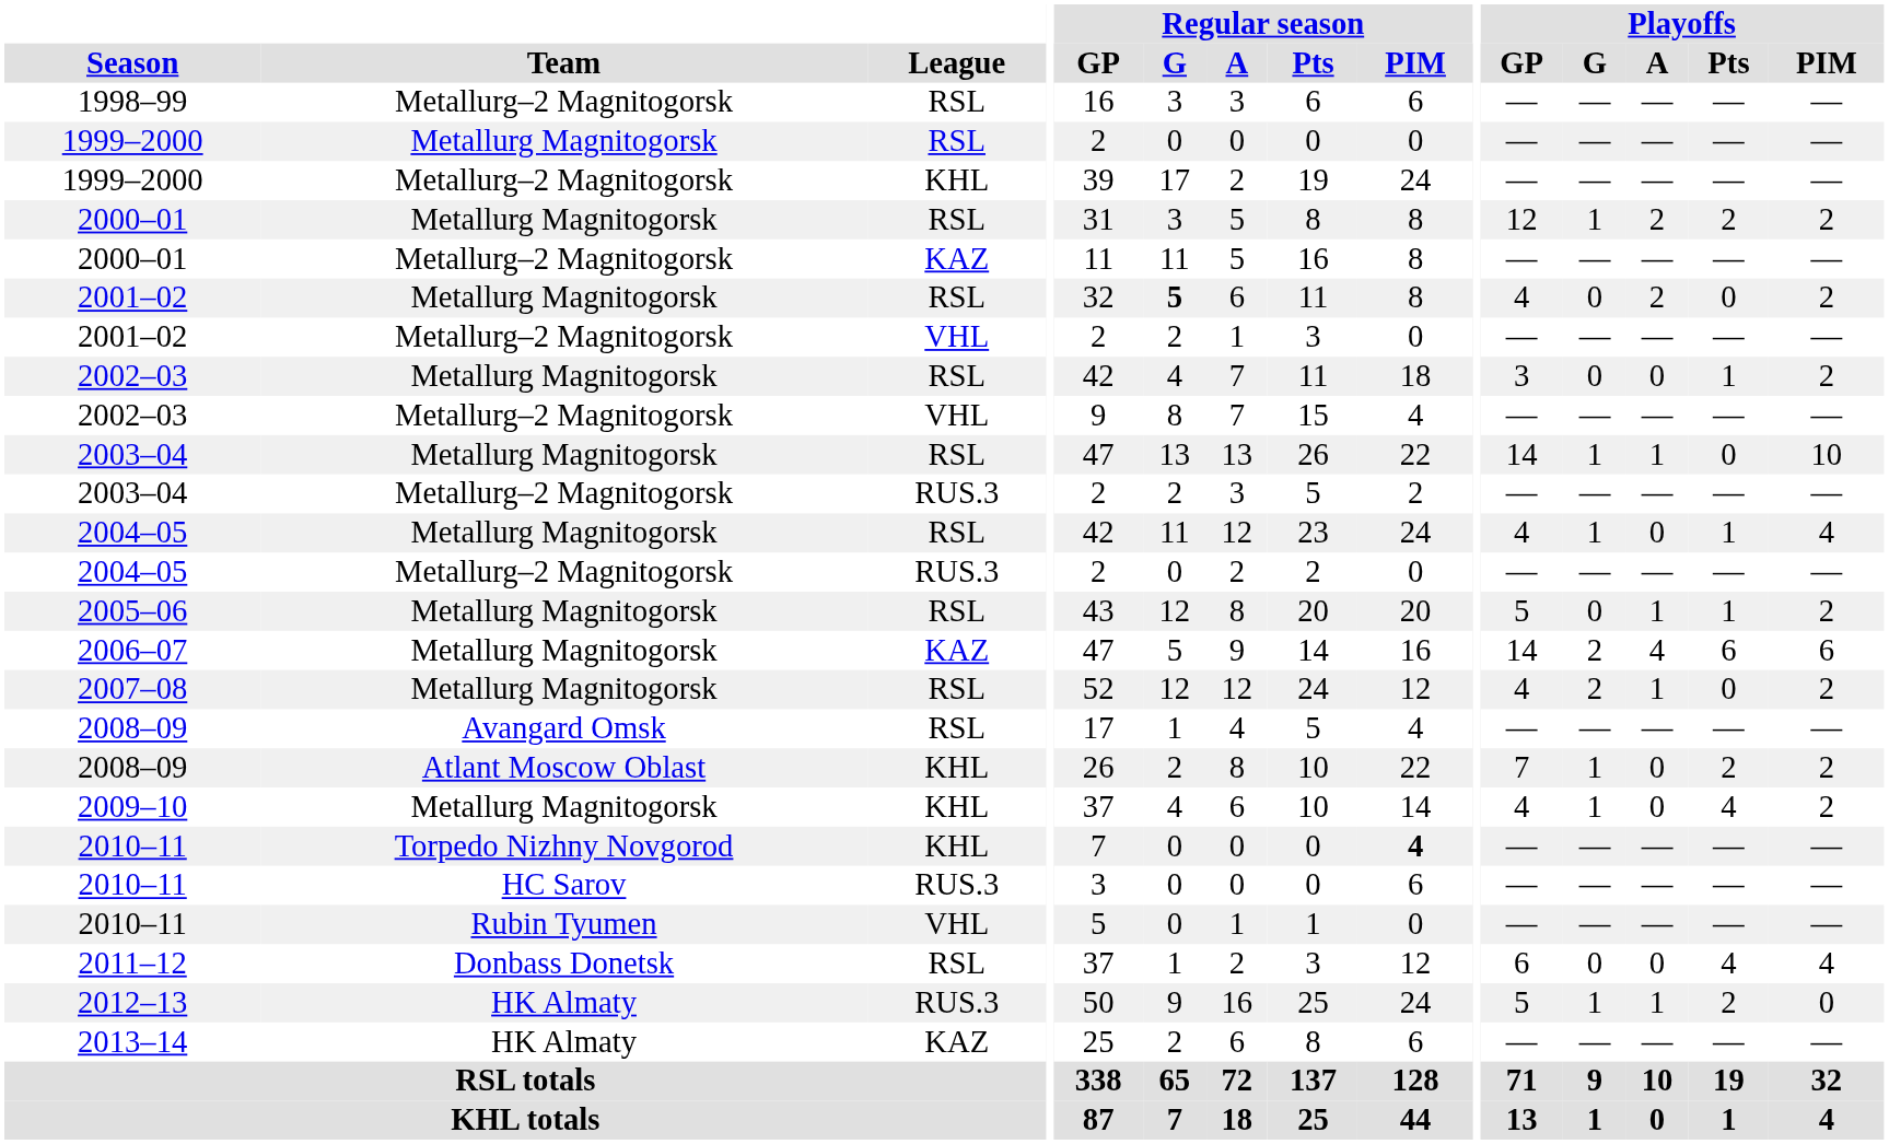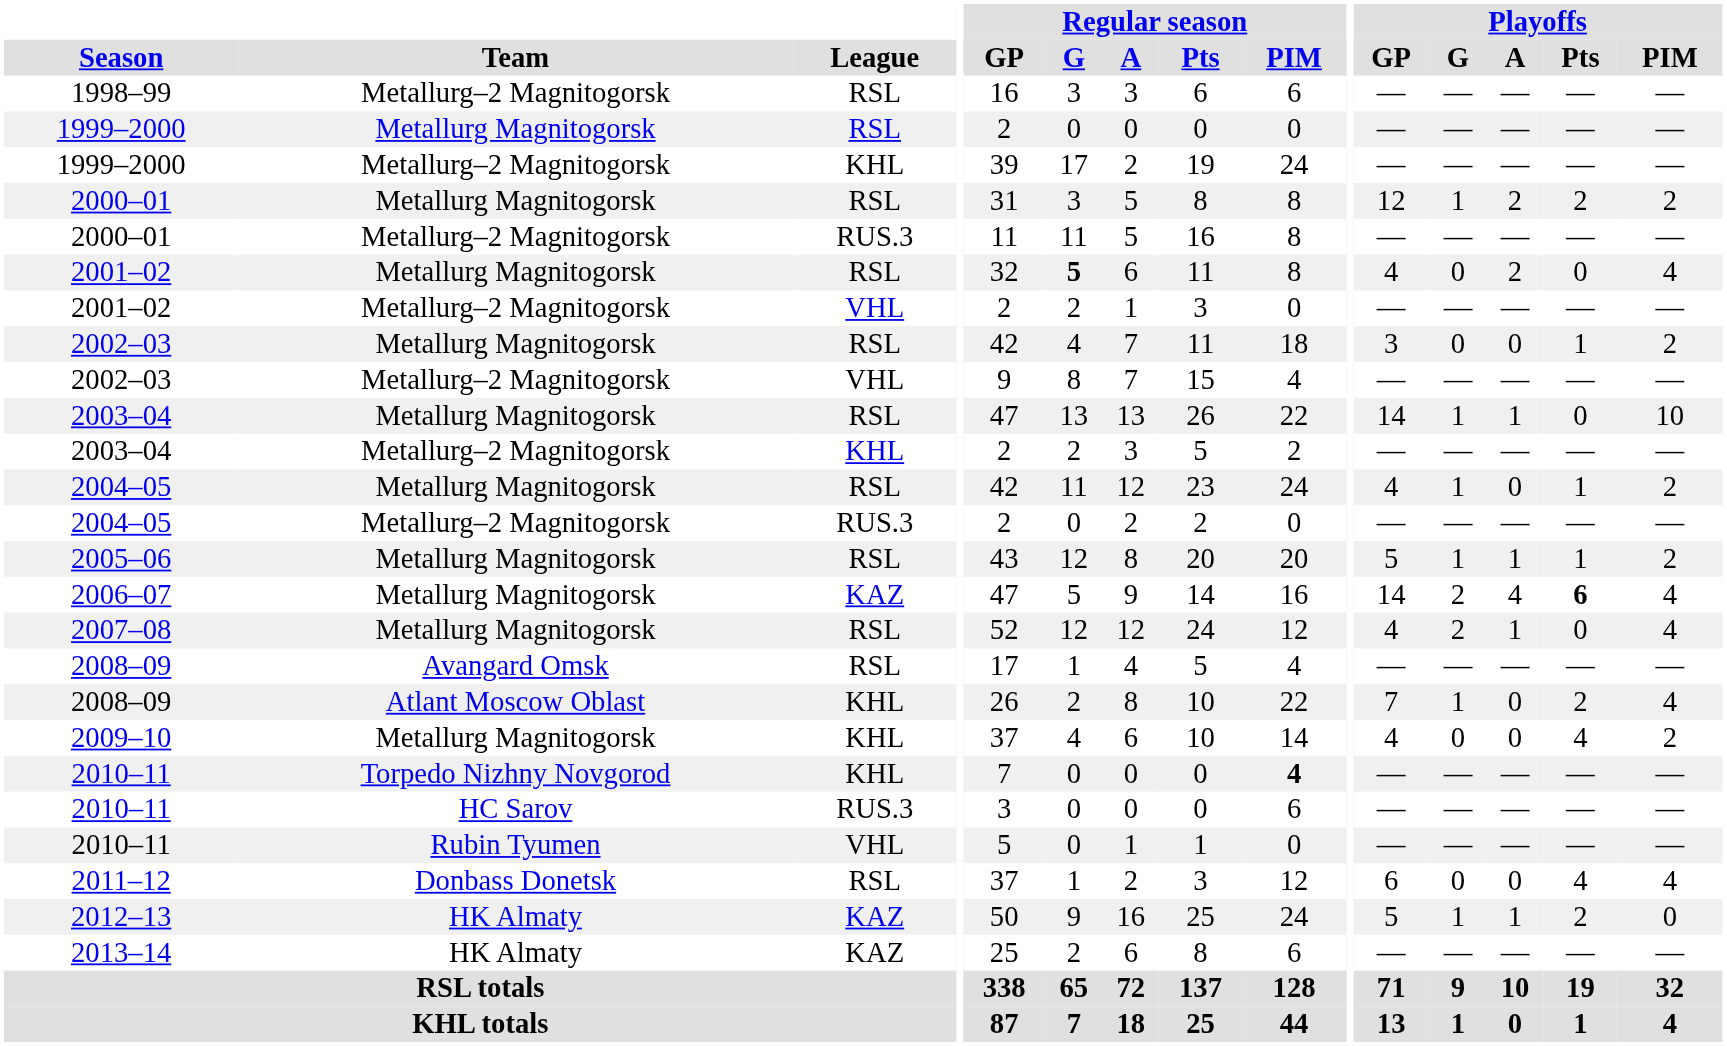 <table border="0" cellpadding="1" cellspacing="0" style="text-align:center; width:60em">
 <tr bgcolor="#e0e0e0">
 <th colspan="3" bgcolor="#ffffff"></th>
 <th rowspan="99" bgcolor="#ffffff"></th>
 <th colspan="5"><a href='#'>Regular season</a></th>
 <th rowspan="99" bgcolor="#ffffff"></th>
 <th colspan="5"><a href='#'>Playoffs</a></th>
 </tr>
 <tr bgcolor="#e0e0e0">
 <th><a href='#'>Season</a></th>
 <th>Team</th>
 <th>League</th>
 <th>GP</th>
 <th><a href='#'>G</a></th>
 <th><a href='#'>A</a></th>
 <th><a href='#'>Pts</a></th>
 <th><a href='#'>PIM</a></th>
 <th>GP</th>
 <th>G</th>
 <th>A</th>
 <th>Pts</th>
 <th>PIM</th>
 </tr>
 <tr>
 <td>1998–99</td>
 <td>Metallurg–2 Magnitogorsk</td>
 <td>RSL</td>
 <td>16</td>
 <td>3</td>
 <td>3</td>
 <td>6</td>
 <td>6</td>
 <td>—</td>
 <td>—</td>
 <td>—</td>
 <td>—</td>
 <td>—</td>
 </tr>
 <tr bgcolor="#f0f0f0">
 <td><a href='#'>1999–2000</a></td>
 <td><a href='#'>Metallurg Magnitogorsk</a></td>
 <td><a href='#'>RSL</a></td>
 <td>2</td>
 <td>0</td>
 <td>0</td>
 <td>0</td>
 <td>0</td>
 <td>—</td>
 <td>—</td>
 <td>—</td>
 <td>—</td>
 <td>—</td>
 </tr>
 <tr>
 <td>1999–2000</td>
 <td>Metallurg–2 Magnitogorsk</td>
 <td>KHL</td>
 <td>39</td>
 <td>17</td>
 <td>2</td>
 <td>19</td>
 <td>24</td>
 <td>—</td>
 <td>—</td>
 <td>—</td>
 <td>—</td>
 <td>—</td>
 </tr>
 <tr bgcolor="#f0f0f0">
 <td><a href='#'>2000–01</a></td>
 <td>Metallurg Magnitogorsk</td>
 <td>RSL</td>
 <td>31</td>
 <td>3</td>
 <td>5</td>
 <td>8</td>
 <td>8</td>
 <td>12</td>
 <td>1</td>
 <td>2</td>
 <td>2</td>
 <td>2</td>
 </tr>
 <tr>
 <td>2000–01</td>
 <td>Metallurg–2 Magnitogorsk</td>
-<td><a href='#'>KAZ</a></td>
+<td>RUS.3</td>
 <td>11</td>
 <td>11</td>
 <td>5</td>
 <td>16</td>
 <td>8</td>
 <td>—</td>
 <td>—</td>
 <td>—</td>
 <td>—</td>
 <td>—</td>
 </tr>
 <tr bgcolor="#f0f0f0">
 <td><a href='#'>2001–02</a></td>
 <td>Metallurg Magnitogorsk</td>
 <td>RSL</td>
 <td>32</td>
 <td><strong>5</strong></td>
 <td>6</td>
 <td>11</td>
 <td>8</td>
 <td>4</td>
 <td>0</td>
 <td>2</td>
 <td>0</td>
-<td>2</td>
+<td>4</td>
 </tr>
 <tr>
 <td>2001–02</td>
 <td>Metallurg–2 Magnitogorsk</td>
 <td><a href='#'>VHL</a></td>
 <td>2</td>
 <td>2</td>
 <td>1</td>
 <td>3</td>
 <td>0</td>
 <td>—</td>
 <td>—</td>
 <td>—</td>
 <td>—</td>
 <td>—</td>
 </tr>
 <tr bgcolor="#f0f0f0">
 <td><a href='#'>2002–03</a></td>
 <td>Metallurg Magnitogorsk</td>
 <td>RSL</td>
 <td>42</td>
 <td>4</td>
 <td>7</td>
 <td>11</td>
 <td>18</td>
 <td>3</td>
 <td>0</td>
 <td>0</td>
 <td>1</td>
 <td>2</td>
 </tr>
 <tr>
 <td>2002–03</td>
 <td>Metallurg–2 Magnitogorsk</td>
 <td>VHL</td>
 <td>9</td>
 <td>8</td>
 <td>7</td>
 <td>15</td>
 <td>4</td>
 <td>—</td>
 <td>—</td>
 <td>—</td>
 <td>—</td>
 <td>—</td>
 </tr>
 <tr bgcolor="#f0f0f0">
 <td><a href='#'>2003–04</a></td>
 <td>Metallurg Magnitogorsk</td>
 <td>RSL</td>
 <td>47</td>
 <td>13</td>
 <td>13</td>
 <td>26</td>
 <td>22</td>
 <td>14</td>
 <td>1</td>
 <td>1</td>
 <td>0</td>
 <td>10</td>
 </tr>
 <tr>
 <td>2003–04</td>
 <td>Metallurg–2 Magnitogorsk</td>
-<td>RUS.3</td>
+<td><a href='#'>KHL</a></td>
 <td>2</td>
 <td>2</td>
 <td>3</td>
 <td>5</td>
 <td>2</td>
 <td>—</td>
 <td>—</td>
 <td>—</td>
 <td>—</td>
 <td>—</td>
 </tr>
 <tr bgcolor="#f0f0f0">
 <td><a href='#'>2004–05</a></td>
 <td>Metallurg Magnitogorsk</td>
 <td>RSL</td>
 <td>42</td>
 <td>11</td>
 <td>12</td>
 <td>23</td>
 <td>24</td>
 <td>4</td>
 <td>1</td>
 <td>0</td>
 <td>1</td>
-<td>4</td>
+<td>2</td>
 </tr>
 <tr>
 <td><a href='#'>2004–05</a></td>
 <td>Metallurg–2 Magnitogorsk</td>
 <td>RUS.3</td>
 <td>2</td>
 <td>0</td>
 <td>2</td>
 <td>2</td>
 <td>0</td>
 <td>—</td>
 <td>—</td>
 <td>—</td>
 <td>—</td>
 <td>—</td>
 </tr>
 <tr bgcolor="#f0f0f0">
 <td><a href='#'>2005–06</a></td>
 <td>Metallurg Magnitogorsk</td>
 <td>RSL</td>
 <td>43</td>
 <td>12</td>
 <td>8</td>
 <td>20</td>
 <td>20</td>
 <td>5</td>
-<td>0</td>
+<td>1</td>
 <td>1</td>
 <td>1</td>
 <td>2</td>
 </tr>
 <tr>
 <td><a href='#'>2006–07</a></td>
 <td>Metallurg Magnitogorsk</td>
 <td><a href='#'>KAZ</a></td>
 <td>47</td>
 <td>5</td>
 <td>9</td>
 <td>14</td>
 <td>16</td>
 <td>14</td>
 <td>2</td>
 <td>4</td>
-<td>6</td>
-<td>6</td>
+<td><strong>6</strong></td>
+<td>4</td>
 </tr>
 <tr bgcolor="#f0f0f0">
 <td><a href='#'>2007–08</a></td>
 <td>Metallurg Magnitogorsk</td>
 <td>RSL</td>
 <td>52</td>
 <td>12</td>
 <td>12</td>
 <td>24</td>
 <td>12</td>
 <td>4</td>
 <td>2</td>
 <td>1</td>
 <td>0</td>
-<td>2</td>
+<td>4</td>
 </tr>
 <tr>
 <td><a href='#'>2008–09</a></td>
 <td><a href='#'>Avangard Omsk</a></td>
 <td>RSL</td>
 <td>17</td>
 <td>1</td>
 <td>4</td>
 <td>5</td>
 <td>4</td>
 <td>—</td>
 <td>—</td>
 <td>—</td>
 <td>—</td>
 <td>—</td>
 </tr>
 <tr bgcolor="#f0f0f0">
 <td>2008–09</td>
 <td><a href='#'>Atlant Moscow Oblast</a></td>
 <td>KHL</td>
 <td>26</td>
 <td>2</td>
 <td>8</td>
 <td>10</td>
 <td>22</td>
 <td>7</td>
 <td>1</td>
 <td>0</td>
 <td>2</td>
-<td>2</td>
+<td>4</td>
 </tr>
 <tr>
 <td><a href='#'>2009–10</a></td>
 <td>Metallurg Magnitogorsk</td>
 <td>KHL</td>
 <td>37</td>
 <td>4</td>
 <td>6</td>
 <td>10</td>
 <td>14</td>
 <td>4</td>
-<td>1</td>
+<td>0</td>
 <td>0</td>
 <td>4</td>
 <td>2</td>
 </tr>
 <tr bgcolor="#f0f0f0">
 <td><a href='#'>2010–11</a></td>
 <td><a href='#'>Torpedo Nizhny Novgorod</a></td>
 <td>KHL</td>
 <td>7</td>
 <td>0</td>
 <td>0</td>
 <td>0</td>
 <td><strong>4</strong></td>
 <td>—</td>
 <td>—</td>
 <td>—</td>
 <td>—</td>
 <td>—</td>
 </tr>
 <tr>
 <td><a href='#'>2010–11</a></td>
 <td><a href='#'>HC Sarov</a></td>
 <td>RUS.3</td>
 <td>3</td>
 <td>0</td>
 <td>0</td>
 <td>0</td>
 <td>6</td>
 <td>—</td>
 <td>—</td>
 <td>—</td>
 <td>—</td>
 <td>—</td>
 </tr>
 <tr bgcolor="#f0f0f0">
 <td>2010–11</td>
 <td><a href='#'>Rubin Tyumen</a></td>
 <td>VHL</td>
 <td>5</td>
 <td>0</td>
 <td>1</td>
 <td>1</td>
 <td>0</td>
 <td>—</td>
 <td>—</td>
 <td>—</td>
 <td>—</td>
 <td>—</td>
 </tr>
 <tr>
 <td><a href='#'>2011–12</a></td>
 <td><a href='#'>Donbass Donetsk</a></td>
 <td>RSL</td>
 <td>37</td>
 <td>1</td>
 <td>2</td>
 <td>3</td>
 <td>12</td>
 <td>6</td>
 <td>0</td>
 <td>0</td>
 <td>4</td>
 <td>4</td>
 </tr>
 <tr bgcolor="#f0f0f0">
 <td><a href='#'>2012–13</a></td>
 <td><a href='#'>HK Almaty</a></td>
-<td>RUS.3</td>
+<td><a href='#'>KAZ</a></td>
 <td>50</td>
 <td>9</td>
 <td>16</td>
 <td>25</td>
 <td>24</td>
 <td>5</td>
 <td>1</td>
 <td>1</td>
 <td>2</td>
 <td>0</td>
 </tr>
 <tr>
 <td><a href='#'>2013–14</a></td>
 <td>HK Almaty</td>
 <td>KAZ</td>
 <td>25</td>
 <td>2</td>
 <td>6</td>
 <td>8</td>
 <td>6</td>
 <td>—</td>
 <td>—</td>
 <td>—</td>
 <td>—</td>
 <td>—</td>
 </tr>
 <tr bgcolor="#e0e0e0">
 <th colspan="3">RSL totals</th>
 <th>338</th>
 <th>65</th>
 <th>72</th>
 <th>137</th>
 <th>128</th>
 <th>71</th>
 <th>9</th>
 <th>10</th>
 <th>19</th>
 <th>32</th>
 </tr>
 <tr bgcolor="#e0e0e0">
 <th colspan="3">KHL totals</th>
 <th>87</th>
 <th>7</th>
 <th>18</th>
 <th>25</th>
 <th>44</th>
 <th>13</th>
 <th>1</th>
 <th>0</th>
 <th>1</th>
 <th>4</th>
 </tr>
 </table>
